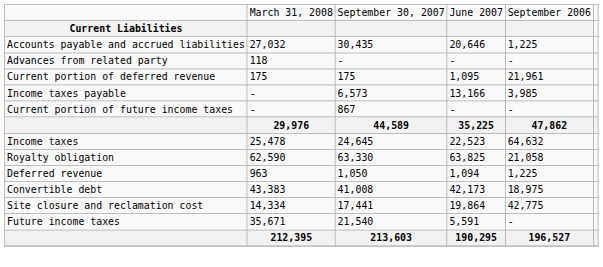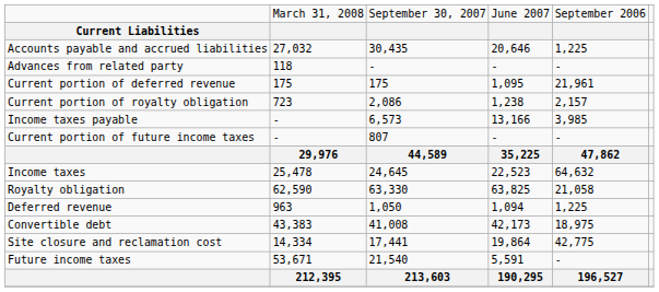 <table class="wikitable" style="margin: 1em auto 1em auto">
 <tr>
 <td></td>
 <td>March 31, 2008</td>
 <td>September 30, 2007</td>
 <td>June 2007</td>
 <td>September 2006</td>
 <td></td>
 </tr>
 <tr>
 <th>Current Liabilities</th>
 <th></th>
 <th></th>
 <th></th>
 <th></th>
 </tr>
 <tr>
 <td>Accounts payable and accrued liabilities</td>
 <td>27,032</td>
 <td>30,435</td>
 <td>20,646</td>
 <td>1,225</td>
 <td></td>
 </tr>
 <tr>
 <td>Advances from related party</td>
 <td>118</td>
 <td>-</td>
 <td>-</td>
 <td>-</td>
 <td></td>
 </tr>
 <tr>
 <td>Current portion of deferred revenue</td>
 <td>175</td>
 <td>175</td>
 <td>1,095</td>
 <td>21,961</td>
 <td></td>
 </tr>
 <tr>
+<td>Current portion of royalty obligation</td>
+<td>723</td>
+<td>2,086</td>
+<td>1,238</td>
+<td>2,157</td>
+<td></td>
+</tr>
+<tr>
 <td>Income taxes payable</td>
 <td>-</td>
 <td>6,573</td>
 <td>13,166</td>
 <td>3,985</td>
 <td></td>
 </tr>
 <tr>
 <td>Current portion of future income taxes</td>
 <td>-</td>
-<td>867</td>
+<td>807</td>
 <td>-</td>
 <td>-</td>
 <td></td>
 </tr>
 <tr>
 <th></th>
 <th>29,976</th>
 <th>44,589</th>
 <th>35,225</th>
 <th>47,862</th>
 <th></th>
 </tr>
 <tr>
 <td>Income taxes</td>
 <td>25,478</td>
 <td>24,645</td>
 <td>22,523</td>
 <td>64,632</td>
 <td></td>
 </tr>
 <tr>
 <td>Royalty obligation</td>
 <td>62,590</td>
 <td>63,330</td>
 <td>63,825</td>
 <td>21,058</td>
 <td></td>
 </tr>
 <tr>
 <td>Deferred revenue</td>
 <td>963</td>
 <td>1,050</td>
 <td>1,094</td>
 <td>1,225</td>
 <td></td>
 </tr>
 <tr>
 <td>Convertible debt</td>
 <td>43,383</td>
 <td>41,008</td>
 <td>42,173</td>
 <td>18,975</td>
 <td></td>
 </tr>
 <tr>
 <td>Site  closure and reclamation cost</td>
 <td>14,334</td>
 <td>17,441</td>
 <td>19,864</td>
 <td>42,775</td>
 <td></td>
 </tr>
 <tr>
 <td>Future income taxes</td>
-<td>35,671</td>
+<td>53,671</td>
 <td>21,540</td>
 <td>5,591</td>
 <td>-</td>
 <td></td>
 </tr>
 <tr>
 <th></th>
 <th>212,395</th>
 <th>213,603</th>
 <th>190,295</th>
 <th>196,527</th>
 <th></th>
 </tr>
 <tr>
 </tr>
 </table>
